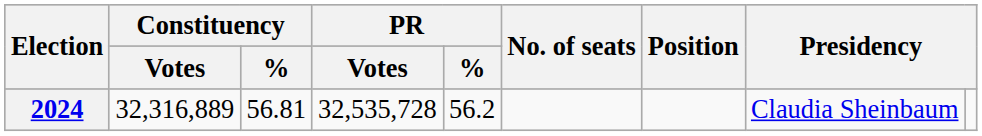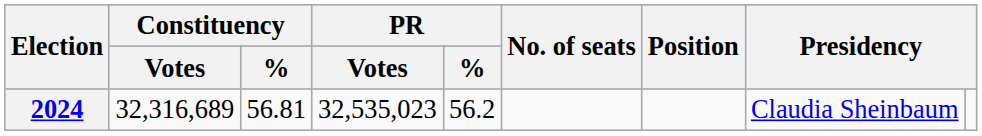 <table class="wikitable">
 <tr>
 <th rowspan="2">Election</th>
 <th colspan="2">Constituency</th>
 <th colspan="2">PR</th>
 <th rowspan="2">No. of seats</th>
 <th rowspan="2">Position</th>
 <th colspan="2" rowspan="2">Presidency</th>
 </tr>
 <tr>
 <th>Votes</th>
 <th>%</th>
 <th>Votes</th>
 <th>%</th>
 </tr>
 <tr>
 <th><a href='#'>2024</a></th>
-<td style="text-align:right">32,316,889</td>
+<td style="text-align:right">32,316,689</td>
 <td style="text-align:right">56.81</td>
-<td style="text-align:right">32,535,728</td>
+<td style="text-align:right">32,535,023</td>
 <td style="text-align:right">56.2</td>
 <td></td>
 <td></td>
 <td><a href='#'>Claudia Sheinbaum</a></td>
 <td></td>
 </tr>
 </table>
